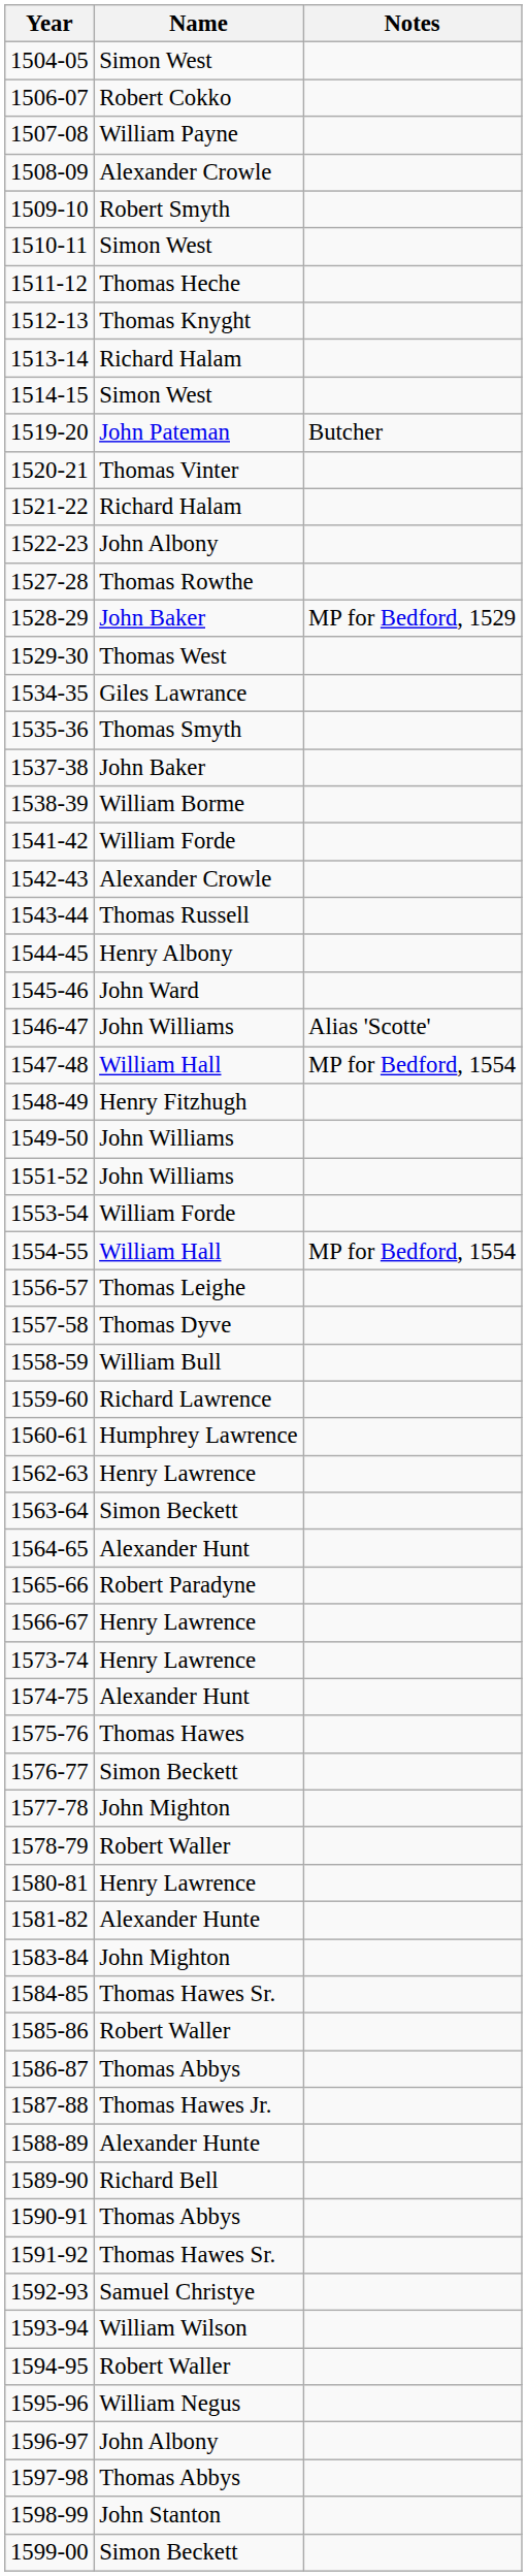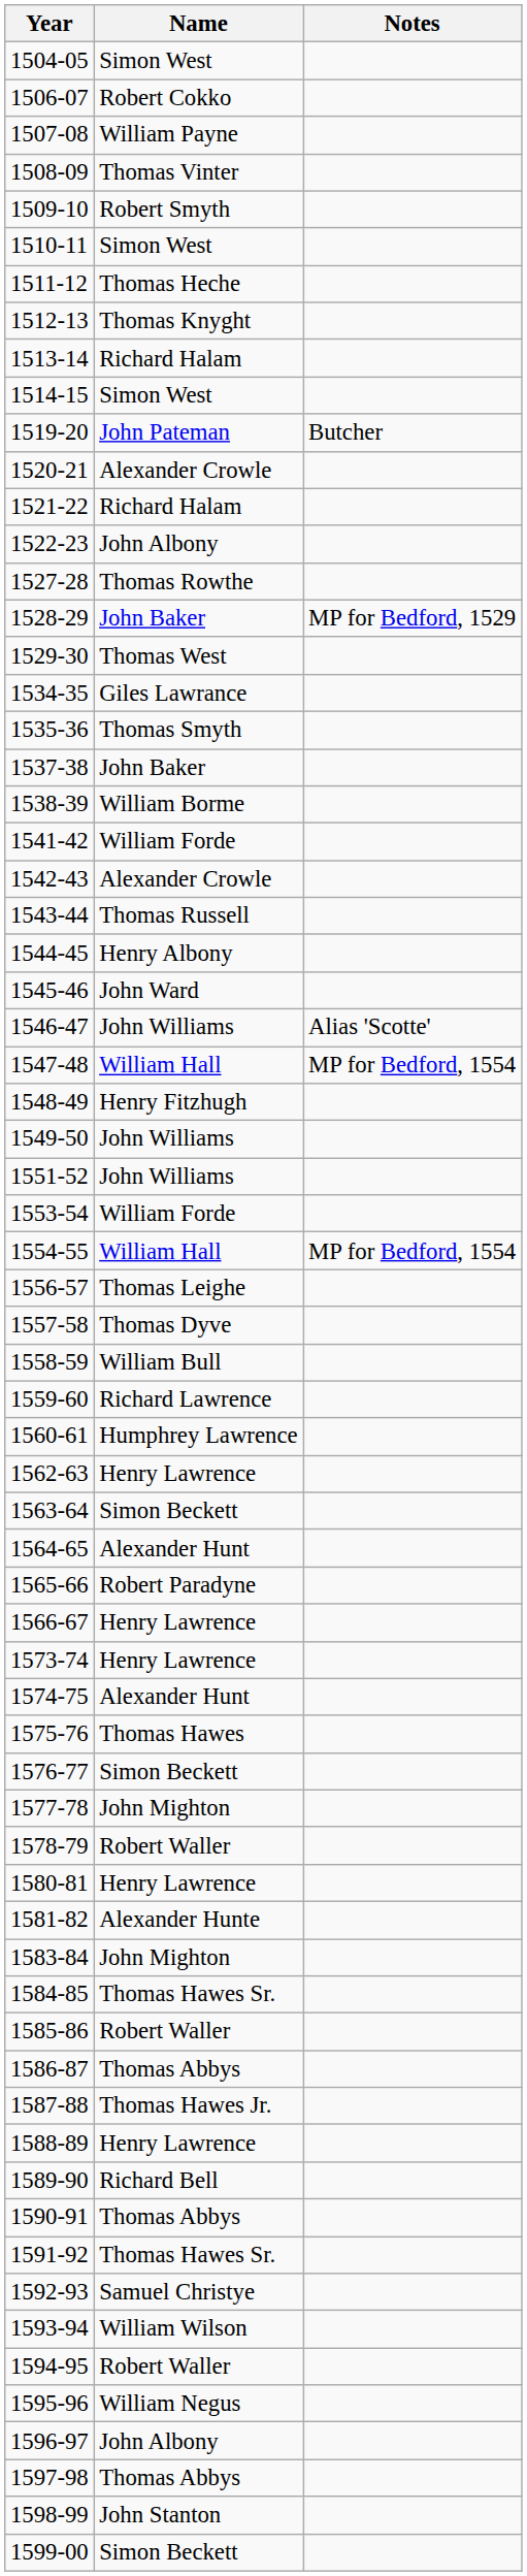 <table class="wikitable">
 <tr>
 <th><strong>Year</strong></th>
 <th><strong>Name</strong></th>
 <th><strong>Notes</strong></th>
 </tr>
 <tr>
 <td>1504-05</td>
 <td>Simon West</td>
 <td></td>
 </tr>
 <tr>
 <td>1506-07</td>
 <td>Robert Cokko</td>
 <td></td>
 </tr>
 <tr>
 <td>1507-08</td>
 <td>William Payne</td>
 <td></td>
 </tr>
 <tr>
 <td>1508-09</td>
-<td>Alexander Crowle</td>
+<td>Thomas Vinter</td>
 <td></td>
 </tr>
 <tr>
 <td>1509-10</td>
 <td>Robert Smyth</td>
 <td></td>
 </tr>
 <tr>
 <td>1510-11</td>
 <td>Simon West</td>
 <td></td>
 </tr>
 <tr>
 <td>1511-12</td>
 <td>Thomas Heche</td>
 <td></td>
 </tr>
 <tr>
 <td>1512-13</td>
 <td>Thomas Knyght</td>
 <td></td>
 </tr>
 <tr>
 <td>1513-14</td>
 <td>Richard Halam</td>
 <td></td>
 </tr>
 <tr>
 <td>1514-15</td>
 <td>Simon West</td>
 <td></td>
 </tr>
 <tr>
 <td>1519-20</td>
 <td><a href='#'>John Pateman</a></td>
 <td>Butcher</td>
 </tr>
 <tr>
 <td>1520-21</td>
-<td>Thomas Vinter</td>
+<td>Alexander Crowle</td>
 <td></td>
 </tr>
 <tr>
 <td>1521-22</td>
 <td>Richard Halam</td>
 <td></td>
 </tr>
 <tr>
 <td>1522-23</td>
 <td>John Albony</td>
 <td></td>
 </tr>
 <tr>
 <td>1527-28</td>
 <td>Thomas Rowthe</td>
 <td></td>
 </tr>
 <tr>
 <td>1528-29</td>
 <td><a href='#'>John Baker</a></td>
 <td>MP for <a href='#'>Bedford</a>, 1529</td>
 </tr>
 <tr>
 <td>1529-30</td>
 <td>Thomas West</td>
 <td></td>
 </tr>
 <tr>
 <td>1534-35</td>
 <td>Giles Lawrance</td>
 <td></td>
 </tr>
 <tr>
 <td>1535-36</td>
 <td>Thomas Smyth</td>
 <td></td>
 </tr>
 <tr>
 <td>1537-38</td>
 <td>John Baker</td>
 <td></td>
 </tr>
 <tr>
 <td>1538-39</td>
 <td>William Borme</td>
 <td></td>
 </tr>
 <tr>
 <td>1541-42</td>
 <td>William Forde</td>
 <td></td>
 </tr>
 <tr>
 <td>1542-43</td>
 <td>Alexander Crowle</td>
 <td></td>
 </tr>
 <tr>
 <td>1543-44</td>
 <td>Thomas Russell</td>
 <td></td>
 </tr>
 <tr>
 <td>1544-45</td>
 <td>Henry Albony</td>
 <td></td>
 </tr>
 <tr>
 <td>1545-46</td>
 <td>John Ward</td>
 <td></td>
 </tr>
 <tr>
 <td>1546-47</td>
 <td>John Williams</td>
 <td>Alias 'Scotte'</td>
 </tr>
 <tr>
 <td>1547-48</td>
 <td><a href='#'>William Hall</a></td>
 <td>MP for <a href='#'>Bedford</a>, 1554</td>
 </tr>
 <tr>
 <td>1548-49</td>
 <td>Henry Fitzhugh</td>
 <td></td>
 </tr>
 <tr>
 <td>1549-50</td>
 <td>John Williams</td>
 <td></td>
 </tr>
 <tr>
 <td>1551-52</td>
 <td>John Williams</td>
 <td></td>
 </tr>
 <tr>
 <td>1553-54</td>
 <td>William Forde</td>
 <td></td>
 </tr>
 <tr>
 <td>1554-55</td>
 <td><a href='#'>William Hall</a></td>
 <td>MP for <a href='#'>Bedford</a>, 1554</td>
 </tr>
 <tr>
 <td>1556-57</td>
 <td>Thomas Leighe</td>
 <td></td>
 </tr>
 <tr>
 <td>1557-58</td>
 <td>Thomas Dyve</td>
 <td></td>
 </tr>
 <tr>
 <td>1558-59</td>
 <td>William Bull</td>
 <td></td>
 </tr>
 <tr>
 <td>1559-60</td>
 <td>Richard Lawrence</td>
 <td></td>
 </tr>
 <tr>
 <td>1560-61</td>
 <td>Humphrey Lawrence</td>
 <td></td>
 </tr>
 <tr>
 <td>1562-63</td>
 <td>Henry Lawrence</td>
 <td></td>
 </tr>
 <tr>
 <td>1563-64</td>
 <td>Simon Beckett</td>
 <td></td>
 </tr>
 <tr>
 <td>1564-65</td>
 <td>Alexander Hunt</td>
 <td></td>
 </tr>
 <tr>
 <td>1565-66</td>
 <td>Robert Paradyne</td>
 <td></td>
 </tr>
 <tr>
 <td>1566-67</td>
 <td>Henry Lawrence</td>
 <td></td>
 </tr>
 <tr>
 <td>1573-74</td>
 <td>Henry Lawrence</td>
 <td></td>
 </tr>
 <tr>
 <td>1574-75</td>
 <td>Alexander Hunt</td>
 <td></td>
 </tr>
 <tr>
 <td>1575-76</td>
 <td>Thomas Hawes</td>
 <td></td>
 </tr>
 <tr>
 <td>1576-77</td>
 <td>Simon Beckett</td>
 <td></td>
 </tr>
 <tr>
 <td>1577-78</td>
 <td>John Mighton</td>
 <td></td>
 </tr>
 <tr>
 <td>1578-79</td>
 <td>Robert Waller</td>
 <td></td>
 </tr>
 <tr>
 <td>1580-81</td>
 <td>Henry Lawrence</td>
 <td></td>
 </tr>
 <tr>
 <td>1581-82</td>
 <td>Alexander Hunte</td>
 <td></td>
 </tr>
 <tr>
 <td>1583-84</td>
 <td>John Mighton</td>
 <td></td>
 </tr>
 <tr>
 <td>1584-85</td>
 <td>Thomas Hawes Sr.</td>
 <td></td>
 </tr>
 <tr>
 <td>1585-86</td>
 <td>Robert Waller</td>
 <td></td>
 </tr>
 <tr>
 <td>1586-87</td>
 <td>Thomas Abbys</td>
 <td></td>
 </tr>
 <tr>
 <td>1587-88</td>
 <td>Thomas Hawes Jr.</td>
 <td></td>
 </tr>
 <tr>
 <td>1588-89</td>
-<td>Alexander Hunte</td>
+<td>Henry Lawrence</td>
 <td></td>
 </tr>
 <tr>
 <td>1589-90</td>
 <td>Richard Bell</td>
 <td></td>
 </tr>
 <tr>
 <td>1590-91</td>
 <td>Thomas Abbys</td>
 <td></td>
 </tr>
 <tr>
 <td>1591-92</td>
 <td>Thomas Hawes Sr.</td>
 <td></td>
 </tr>
 <tr>
 <td>1592-93</td>
 <td>Samuel Christye</td>
 <td></td>
 </tr>
 <tr>
 <td>1593-94</td>
 <td>William Wilson</td>
 <td></td>
 </tr>
 <tr>
 <td>1594-95</td>
 <td>Robert Waller</td>
 <td></td>
 </tr>
 <tr>
 <td>1595-96</td>
 <td>William Negus</td>
 <td></td>
 </tr>
 <tr>
 <td>1596-97</td>
 <td>John Albony</td>
 <td></td>
 </tr>
 <tr>
 <td>1597-98</td>
 <td>Thomas Abbys</td>
 <td></td>
 </tr>
 <tr>
 <td>1598-99</td>
 <td>John Stanton</td>
 <td></td>
 </tr>
 <tr>
 <td>1599-00</td>
 <td>Simon Beckett</td>
 <td></td>
 </tr>
 </table>
